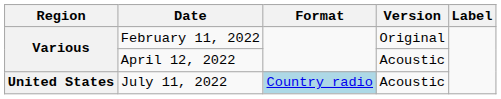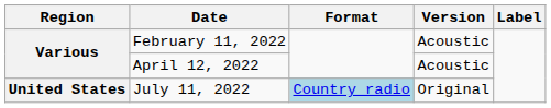 <table class="wikitable plainrowheaders">
 <tr>
 <th scope="col">Region</th>
 <th scope="col">Date</th>
 <th scope="col">Format</th>
 <th>Version</th>
 <th scope="col">Label</th>
 </tr>
 <tr>
 <th rowspan="2" scope="row">Various</th>
 <td>February 11, 2022</td>
 <td rowspan="2"></td>
-<td>Original</td>
+<td>Acoustic</td>
 <td rowspan="3"></td>
 </tr>
 <tr>
 <td>April 12, 2022</td>
 <td>Acoustic</td>
 </tr>
 <tr>
 <th scope="row">United States</th>
 <td>July 11, 2022</td>
 <td style="background: lightblue;"><a href='#'>Country radio</a></td>
-<td>Acoustic</td>
+<td>Original</td>
 </tr>
 </table>
